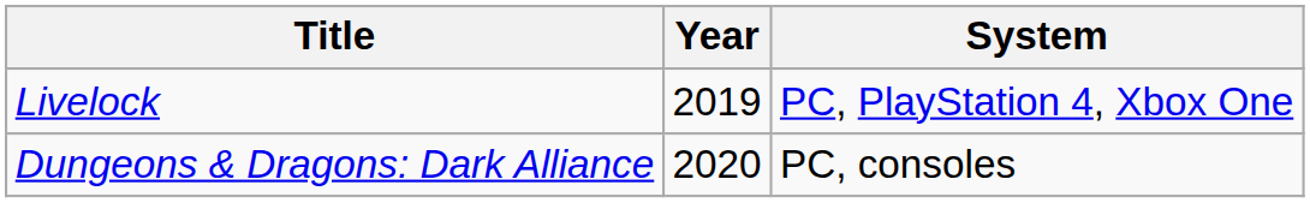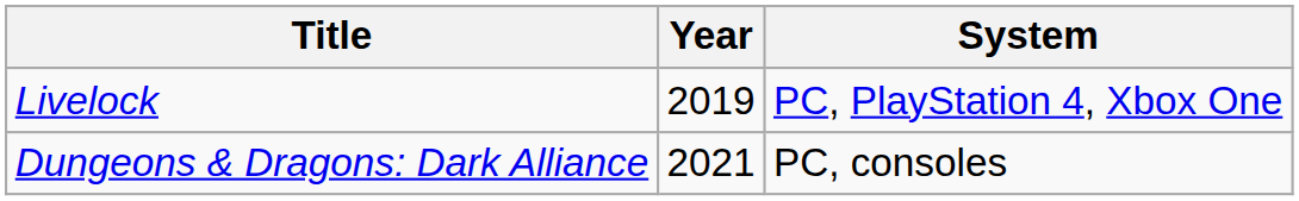 <table class="wikitable sortable">
 <tr>
 <th scope="col">Title</th>
 <th scope="col">Year</th>
 <th scope="col">System</th>
 </tr>
 <tr>
 <td><em><a href='#'>Livelock</a></em></td>
 <td>2019</td>
 <td><a href='#'>PC</a>, <a href='#'>PlayStation 4</a>, <a href='#'>Xbox One</a></td>
 </tr>
 <tr>
 <td><em><a href='#'>Dungeons & Dragons: Dark Alliance</a></em></td>
-<td>2020</td>
+<td>2021</td>
 <td>PC, consoles</td>
 </tr>
 </table>
